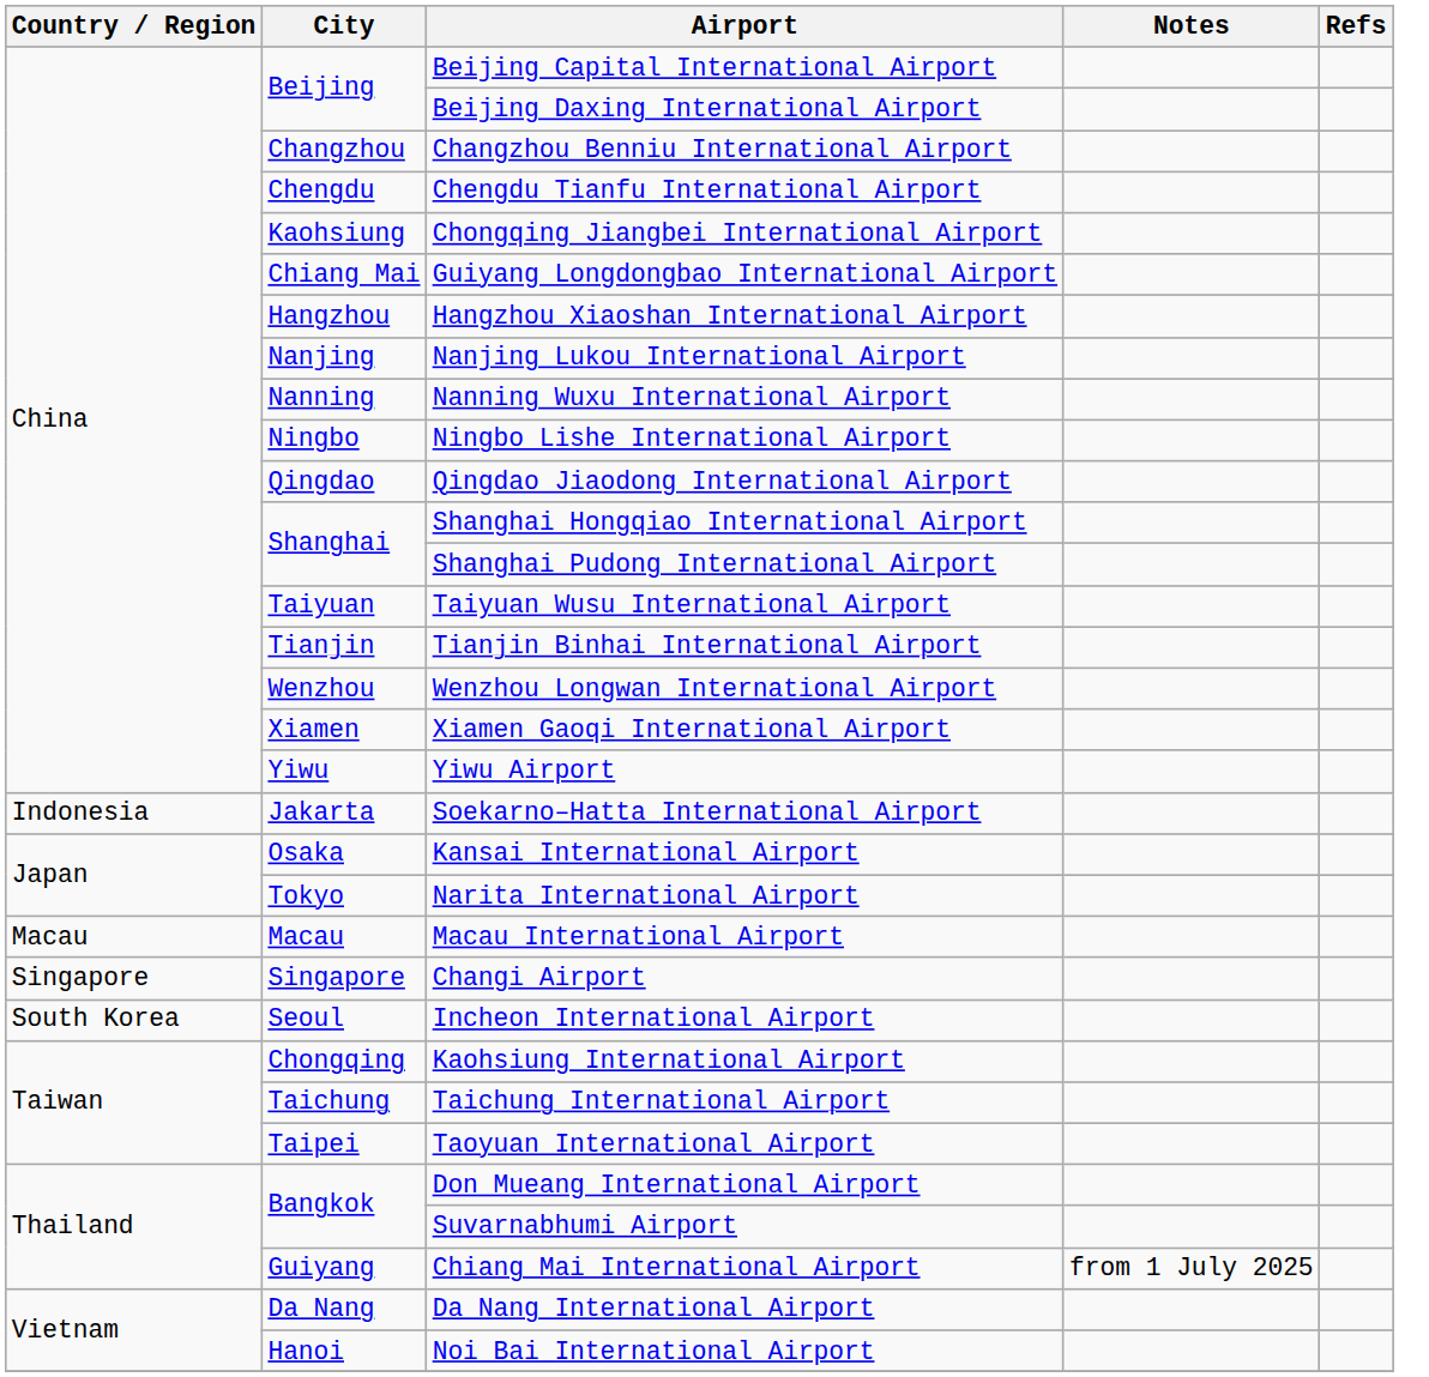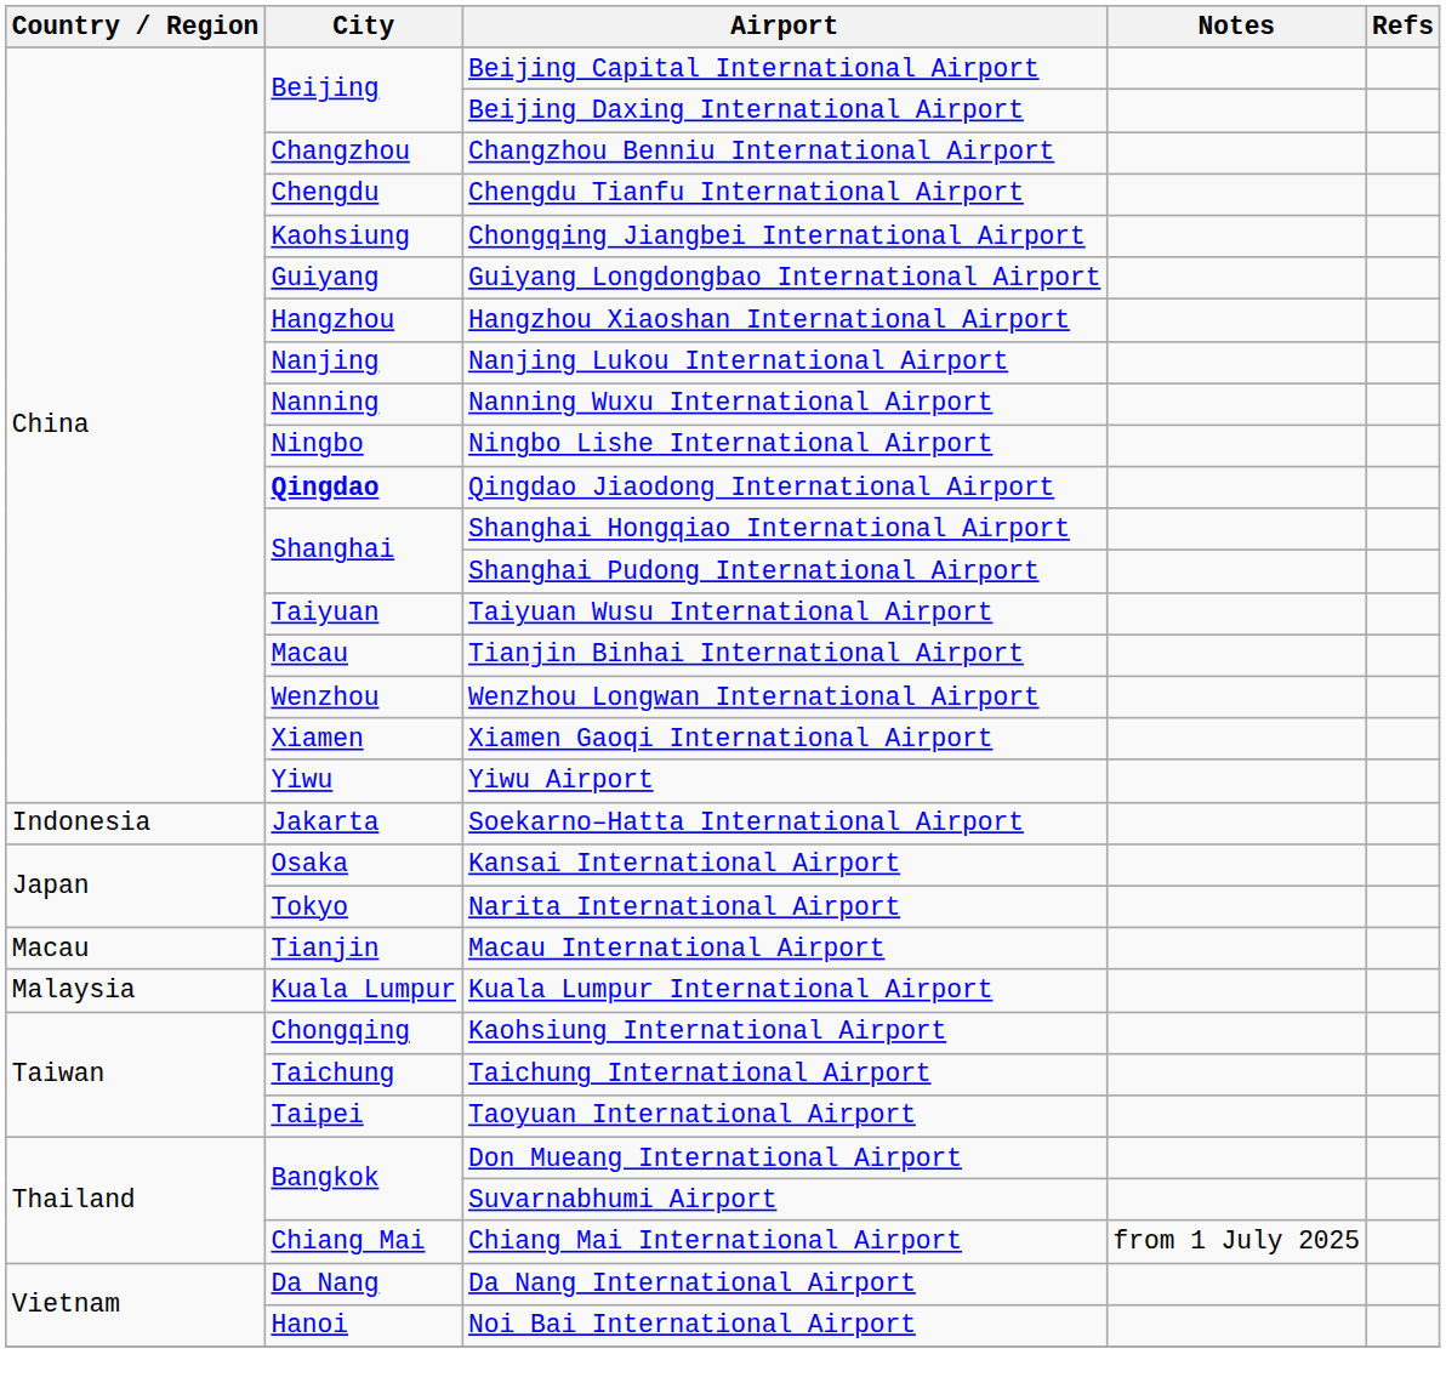 <table class="sortable wikitable ">
 <tr>
 <th>Country / Region</th>
 <th>City</th>
 <th>Airport</th>
 <th>Notes</th>
 <th>Refs</th>
 </tr>
 <tr>
 <td rowspan="18">China</td>
 <td rowspan="2"><a href='#'>Beijing</a></td>
 <td><a href='#'>Beijing Capital International Airport</a></td>
 <td align=center></td>
 <td align=center></td>
 </tr>
 <tr>
 <td><a href='#'>Beijing Daxing International Airport</a></td>
 <td align=center></td>
 <td align=center></td>
 </tr>
 <tr>
 <td><a href='#'>Changzhou</a></td>
 <td><a href='#'>Changzhou Benniu International Airport</a></td>
 <td align=center></td>
 <td align=center></td>
 </tr>
 <tr>
 <td><a href='#'>Chengdu</a></td>
 <td><a href='#'>Chengdu Tianfu International Airport</a></td>
 <td align=center></td>
 <td align=center></td>
 </tr>
 <tr>
 <td><a href='#'>Kaohsiung</a></td>
 <td><a href='#'>Chongqing Jiangbei International Airport</a></td>
 <td align=center></td>
 <td align=center></td>
 </tr>
 <tr>
-<td><a href='#'>Chiang Mai</a></td>
+<td><a href='#'>Guiyang</a></td>
 <td><a href='#'>Guiyang Longdongbao International Airport</a></td>
 <td align=center></td>
 <td align=center></td>
 </tr>
 <tr>
 <td><a href='#'>Hangzhou</a></td>
 <td><a href='#'>Hangzhou Xiaoshan International Airport</a></td>
 <td align=center></td>
 <td align=center></td>
 </tr>
 <tr>
 <td><a href='#'>Nanjing</a></td>
 <td><a href='#'>Nanjing Lukou International Airport</a></td>
 <td align=center></td>
 <td align=center></td>
 </tr>
 <tr>
 <td><a href='#'>Nanning</a></td>
 <td><a href='#'>Nanning Wuxu International Airport</a></td>
 <td align=center></td>
 <td align=center></td>
 </tr>
 <tr>
 <td><a href='#'>Ningbo</a></td>
 <td><a href='#'>Ningbo Lishe International Airport</a></td>
 <td align=center></td>
 <td align=center></td>
 </tr>
 <tr>
-<td><a href='#'>Qingdao</a></td>
+<td><strong><a href='#'>Qingdao</a></strong></td>
 <td><a href='#'>Qingdao Jiaodong International Airport</a></td>
 <td align=center></td>
 <td align=center></td>
 </tr>
 <tr>
 <td rowspan="2"><a href='#'>Shanghai</a></td>
 <td><a href='#'>Shanghai Hongqiao International Airport</a></td>
 <td></td>
 <td align=center></td>
 </tr>
 <tr>
 <td><a href='#'>Shanghai Pudong International Airport</a></td>
 <td align=center></td>
 <td align=center></td>
 </tr>
 <tr>
 <td><a href='#'>Taiyuan</a></td>
 <td><a href='#'>Taiyuan Wusu International Airport</a></td>
 <td align=center></td>
 <td align=center></td>
 </tr>
 <tr>
-<td><a href='#'>Tianjin</a></td>
+<td><a href='#'>Macau</a></td>
 <td><a href='#'>Tianjin Binhai International Airport</a></td>
 <td></td>
 <td align=center></td>
 </tr>
 <tr>
 <td><a href='#'>Wenzhou</a></td>
 <td><a href='#'>Wenzhou Longwan International Airport</a></td>
 <td align=center></td>
 <td align=center></td>
 </tr>
 <tr>
 <td><a href='#'>Xiamen</a></td>
 <td><a href='#'>Xiamen Gaoqi International Airport</a></td>
 <td align=center></td>
 <td align=center></td>
 </tr>
 <tr>
 <td><a href='#'>Yiwu</a></td>
 <td><a href='#'>Yiwu Airport</a></td>
 <td></td>
 <td align=center></td>
 </tr>
 <tr>
 <td>Indonesia</td>
 <td><a href='#'>Jakarta</a></td>
 <td><a href='#'>Soekarno–Hatta International Airport</a></td>
 <td align=center></td>
 <td align=center></td>
 </tr>
 <tr>
 <td rowspan="2">Japan</td>
 <td><a href='#'>Osaka</a></td>
 <td><a href='#'>Kansai International Airport</a></td>
 <td align=center></td>
 <td align=center></td>
 </tr>
 <tr>
 <td><a href='#'>Tokyo</a></td>
 <td><a href='#'>Narita International Airport</a></td>
 <td align=center></td>
 <td align=center></td>
 </tr>
 <tr>
 <td>Macau</td>
-<td><a href='#'>Macau</a></td>
+<td><a href='#'>Tianjin</a></td>
 <td><a href='#'>Macau International Airport</a></td>
 <td></td>
 <td align=center></td>
 </tr>
 <tr>
-<td>Singapore</td>
-<td><a href='#'>Singapore</a></td>
-<td><a href='#'>Changi Airport</a></td>
-<td align=center></td>
-<td align=center></td>
-</tr>
-<tr>
-<td>South Korea</td>
-<td><a href='#'>Seoul</a></td>
-<td><a href='#'>Incheon International Airport</a></td>
+<td>Malaysia</td>
+<td><a href='#'>Kuala Lumpur</a></td>
+<td><a href='#'>Kuala Lumpur International Airport</a></td>
 <td align=center></td>
 <td align=center></td>
 </tr>
 <tr>
 <td rowspan="3">Taiwan</td>
 <td><a href='#'>Chongqing</a></td>
 <td><a href='#'>Kaohsiung International Airport</a></td>
 <td align=center></td>
 <td align=center></td>
 </tr>
 <tr>
 <td><a href='#'>Taichung</a></td>
 <td><a href='#'>Taichung International Airport</a></td>
 <td></td>
 <td align=center></td>
 </tr>
 <tr>
 <td><a href='#'>Taipei</a></td>
 <td><a href='#'>Taoyuan International Airport</a></td>
 <td align=center></td>
 <td align=center></td>
 </tr>
 <tr>
 <td rowspan="3">Thailand</td>
 <td rowspan="2"><a href='#'>Bangkok</a></td>
 <td><a href='#'>Don Mueang International Airport</a></td>
 <td></td>
 <td align=center></td>
 </tr>
 <tr>
 <td><a href='#'>Suvarnabhumi Airport</a></td>
 <td align=center></td>
 <td align=center></td>
 </tr>
 <tr>
-<td><a href='#'>Guiyang</a></td>
+<td><a href='#'>Chiang Mai</a></td>
 <td><a href='#'>Chiang Mai International Airport</a></td>
 <td align=center>from 1 July 2025</td>
 <td align=center></td>
 </tr>
 <tr>
 <td rowspan="2">Vietnam</td>
 <td><a href='#'>Da Nang</a></td>
 <td><a href='#'>Da Nang International Airport</a></td>
 <td align=center></td>
 <td align=center></td>
 </tr>
 <tr>
 <td><a href='#'>Hanoi</a></td>
 <td><a href='#'>Noi Bai International Airport</a></td>
 <td align=center></td>
 <td align=center></td>
 </tr>
 <tr>
 </tr>
 </table>
